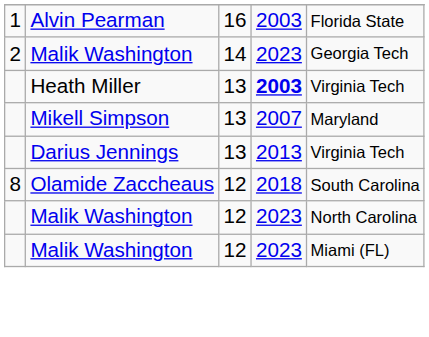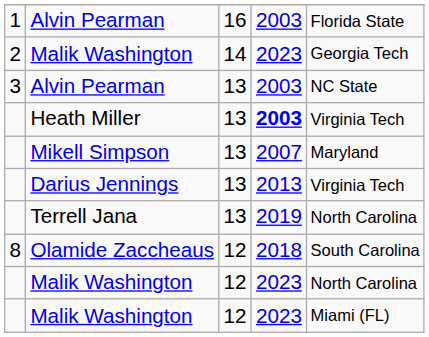 <table class="wikitable">
 <tr>
 </tr>
 <tr>
 <td>1</td>
 <td><a href='#'>Alvin Pearman</a></td>
 <td>16</td>
 <td><a href='#'>2003</a></td>
 <td style="font-size:80%;">Florida State</td>
 </tr>
 <tr>
 <td>2</td>
 <td><a href='#'>Malik Washington</a></td>
 <td>14</td>
 <td><a href='#'>2023</a></td>
 <td style="font-size:80%;">Georgia Tech</td>
+</tr>
+<tr>
+<td>3</td>
+<td><a href='#'>Alvin Pearman</a></td>
+<td>13</td>
+<td><a href='#'>2003</a></td>
+<td style="font-size:80%;">NC State</td>
 </tr>
 <tr>
 <td></td>
 <td>Heath Miller</td>
 <td>13</td>
 <td><strong><a href='#'>2003</a></strong></td>
 <td style="font-size:80%;">Virginia Tech</td>
 </tr>
 <tr>
 <td></td>
 <td><a href='#'>Mikell Simpson</a></td>
 <td>13</td>
 <td><a href='#'>2007</a></td>
 <td style="font-size:80%;">Maryland</td>
 </tr>
 <tr>
 <td></td>
 <td><a href='#'>Darius Jennings</a></td>
 <td>13</td>
 <td><a href='#'>2013</a></td>
 <td style="font-size:80%;">Virginia Tech</td>
 </tr>
 <tr>
+<td></td>
+<td>Terrell Jana</td>
+<td>13</td>
+<td><a href='#'>2019</a></td>
+<td style="font-size:80%;">North Carolina</td>
+</tr>
+<tr>
 <td>8</td>
 <td><a href='#'>Olamide Zaccheaus</a></td>
 <td>12</td>
 <td><a href='#'>2018</a></td>
 <td style="font-size:80%;">South Carolina</td>
 </tr>
 <tr>
 <td></td>
 <td><a href='#'>Malik Washington</a></td>
 <td>12</td>
 <td><a href='#'>2023</a></td>
 <td style="font-size:80%;">North Carolina</td>
 </tr>
 <tr>
 <td></td>
 <td><a href='#'>Malik Washington</a></td>
 <td>12</td>
 <td><a href='#'>2023</a></td>
 <td style="font-size:80%;">Miami (FL)</td>
 </tr>
 </table>
